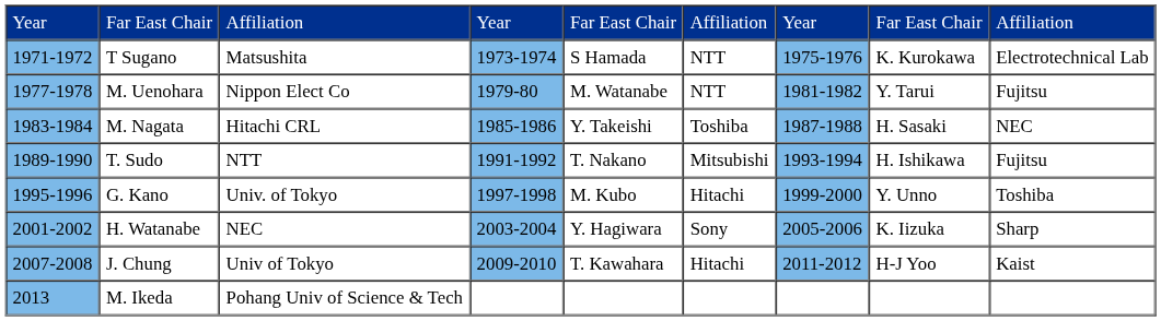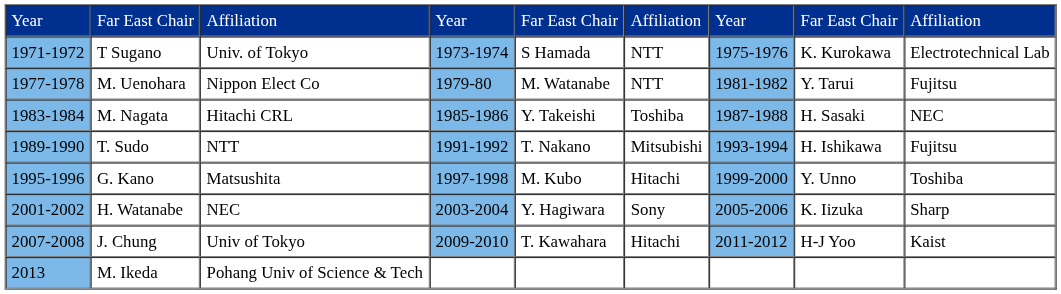 <table border="1" cellpadding="5" cellspacing="0" align="center">
 <tr>
 <td style="background:#00308F; color: white ">Year</td>
 <td style="background:#00308F; color: white ">Far East Chair</td>
 <td style="background:#00308F; color: white ">Affiliation</td>
 <td style="background:#00308F; color: white ">Year</td>
 <td style="background:#00308F; color: white ">Far East Chair</td>
 <td style="background:#00308F; color: white ">Affiliation</td>
 <td style="background:#00308F; color: white ">Year</td>
 <td style="background:#00308F; color: white ">Far East Chair</td>
 <td style="background:#00308F; color: white ">Affiliation</td>
 </tr>
 <tr>
 <td style="background: #7CB9E8; color:black">1971-1972</td>
 <td>T Sugano</td>
-<td>Matsushita</td>
+<td>Univ. of Tokyo</td>
 <td style="background: #7CB9E8; color:black">1973-1974</td>
 <td>S Hamada</td>
 <td>NTT</td>
 <td style="background: #7CB9E8; color:black">1975-1976</td>
 <td>K. Kurokawa</td>
 <td>Electrotechnical Lab</td>
 </tr>
 <tr>
 <td style="background: #7CB9E8; color:black">1977-1978</td>
 <td>M. Uenohara</td>
 <td>Nippon Elect Co</td>
 <td style="background: #7CB9E8; color:black">1979-80</td>
 <td>M. Watanabe</td>
 <td>NTT</td>
 <td style="background: #7CB9E8; color:black">1981-1982</td>
 <td>Y. Tarui</td>
 <td>Fujitsu</td>
 </tr>
 <tr>
 <td style="background: #7CB9E8; color:black">1983-1984</td>
 <td>M. Nagata</td>
 <td>Hitachi CRL</td>
 <td style="background: #7CB9E8; color:black">1985-1986</td>
 <td>Y. Takeishi</td>
 <td>Toshiba</td>
 <td style="background: #7CB9E8; color:black">1987-1988</td>
 <td>H. Sasaki</td>
 <td>NEC</td>
 </tr>
 <tr>
 <td style="background: #7CB9E8; color:black">1989-1990</td>
 <td>T. Sudo</td>
 <td>NTT</td>
 <td style="background: #7CB9E8; color:black">1991-1992</td>
 <td>T. Nakano</td>
 <td>Mitsubishi</td>
 <td style="background: #7CB9E8; color:black">1993-1994</td>
 <td>H. Ishikawa</td>
 <td>Fujitsu</td>
 </tr>
 <tr>
 <td style="background: #7CB9E8; color:black">1995-1996</td>
 <td>G. Kano</td>
-<td>Univ. of Tokyo</td>
+<td>Matsushita</td>
 <td style="background: #7CB9E8; color:black">1997-1998</td>
 <td>M. Kubo</td>
 <td>Hitachi</td>
 <td style="background: #7CB9E8; color:black">1999-2000</td>
 <td>Y. Unno</td>
 <td>Toshiba</td>
 </tr>
 <tr>
 <td style="background: #7CB9E8; color:black">2001-2002</td>
 <td>H. Watanabe</td>
 <td>NEC</td>
 <td style="background: #7CB9E8; color:black">2003-2004</td>
 <td>Y. Hagiwara</td>
 <td>Sony</td>
 <td style="background: #7CB9E8; color:black">2005-2006</td>
 <td>K. Iizuka</td>
 <td>Sharp</td>
 </tr>
 <tr>
 <td style="background: #7CB9E8; color:black">2007-2008</td>
 <td>J. Chung</td>
 <td>Univ of Tokyo</td>
 <td style="background: #7CB9E8; color:black">2009-2010</td>
 <td>T. Kawahara</td>
 <td>Hitachi</td>
 <td style="background: #7CB9E8; color:black">2011-2012</td>
 <td>H-J Yoo</td>
 <td>Kaist</td>
 </tr>
 <tr>
 <td style="background: #7CB9E8; color:black">2013</td>
 <td>M. Ikeda</td>
 <td>Pohang Univ of Science & Tech</td>
 <td></td>
 <td></td>
 <td></td>
 <td></td>
 <td></td>
 <td></td>
 </tr>
 </table>
